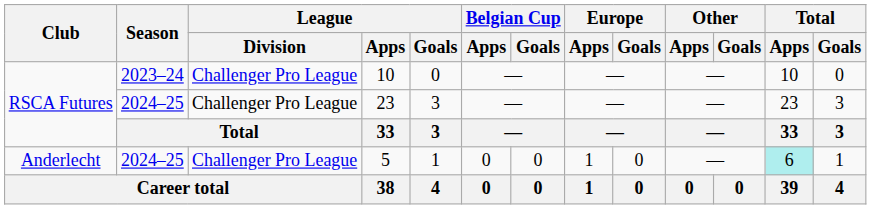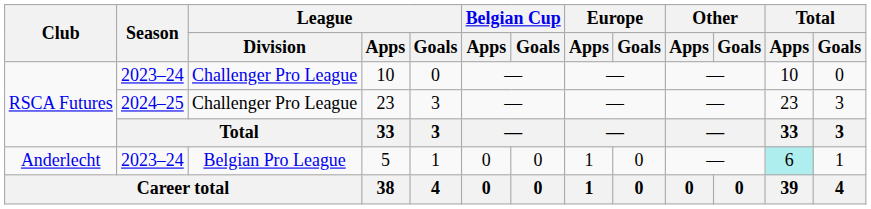 <table class="wikitable" style="text-align:center">
 <tr>
 <th rowspan="2">Club</th>
 <th rowspan="2">Season</th>
 <th colspan="3">League</th>
 <th colspan="2"><a href='#'>Belgian Cup</a></th>
 <th colspan="2">Europe</th>
 <th colspan="2">Other</th>
 <th colspan="2">Total</th>
 </tr>
 <tr>
 <th>Division</th>
 <th>Apps</th>
 <th>Goals</th>
 <th>Apps</th>
 <th>Goals</th>
 <th>Apps</th>
 <th>Goals</th>
 <th>Apps</th>
 <th>Goals</th>
 <th>Apps</th>
 <th>Goals</th>
 </tr>
 <tr>
 <td rowspan="3"><a href='#'>RSCA Futures</a></td>
 <td><a href='#'>2023–24</a></td>
 <td><a href='#'>Challenger Pro League</a></td>
 <td>10</td>
 <td>0</td>
 <td colspan="2">—</td>
 <td colspan="2">—</td>
 <td colspan="2">—</td>
 <td>10</td>
 <td>0</td>
 </tr>
 <tr>
 <td><a href='#'>2024–25</a></td>
 <td>Challenger Pro League</td>
 <td>23</td>
 <td>3</td>
 <td colspan="2">—</td>
 <td colspan="2">—</td>
 <td colspan="2">—</td>
 <td>23</td>
 <td>3</td>
 </tr>
 <tr>
 <th colspan="2">Total</th>
 <th>33</th>
 <th>3</th>
 <th colspan="2">—</th>
 <th colspan="2">—</th>
 <th colspan="2">—</th>
 <th>33</th>
 <th>3</th>
 </tr>
 <tr>
 <td><a href='#'>Anderlecht</a></td>
-<td><a href='#'>2024–25</a></td>
-<td><a href='#'>Challenger Pro League</a></td>
+<td><a href='#'>2023–24</a></td>
+<td><a href='#'>Belgian Pro League</a></td>
 <td>5</td>
 <td>1</td>
 <td>0</td>
 <td>0</td>
 <td>1</td>
 <td>0</td>
 <td colspan="2">—</td>
 <td style="background: paleturquoise;">6</td>
 <td>1</td>
 </tr>
 <tr>
 <th colspan="3">Career total</th>
 <th>38</th>
 <th>4</th>
 <th>0</th>
 <th>0</th>
 <th>1</th>
 <th>0</th>
 <th>0</th>
 <th>0</th>
 <th>39</th>
 <th>4</th>
 </tr>
 </table>
